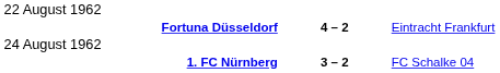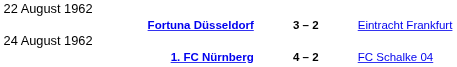 <table width=100% cellspacing=1>
 <tr>
 <th width=25%></th>
 <th width=10%></th>
 <th width=25%></th>
 <th></th>
 </tr>
 <tr>
 <td>22 August 1962</td>
 </tr>
 <tr style=font-size:90%>
 <td align=right><strong><a href='#'>Fortuna Düsseldorf</a></strong></td>
-<td align=center><strong>4 – 2</strong></td>
+<td align=center><strong>3 – 2</strong></td>
 <td><a href='#'>Eintracht Frankfurt</a></td>
 </tr>
 <tr>
 <td>24 August 1962</td>
 </tr>
 <tr style=font-size:90%>
 <td align=right><strong><a href='#'>1. FC Nürnberg</a></strong></td>
-<td align=center><strong>3 – 2</strong></td>
+<td align=center><strong>4 – 2</strong></td>
 <td><a href='#'>FC Schalke 04</a></td>
 </tr>
 </table>
